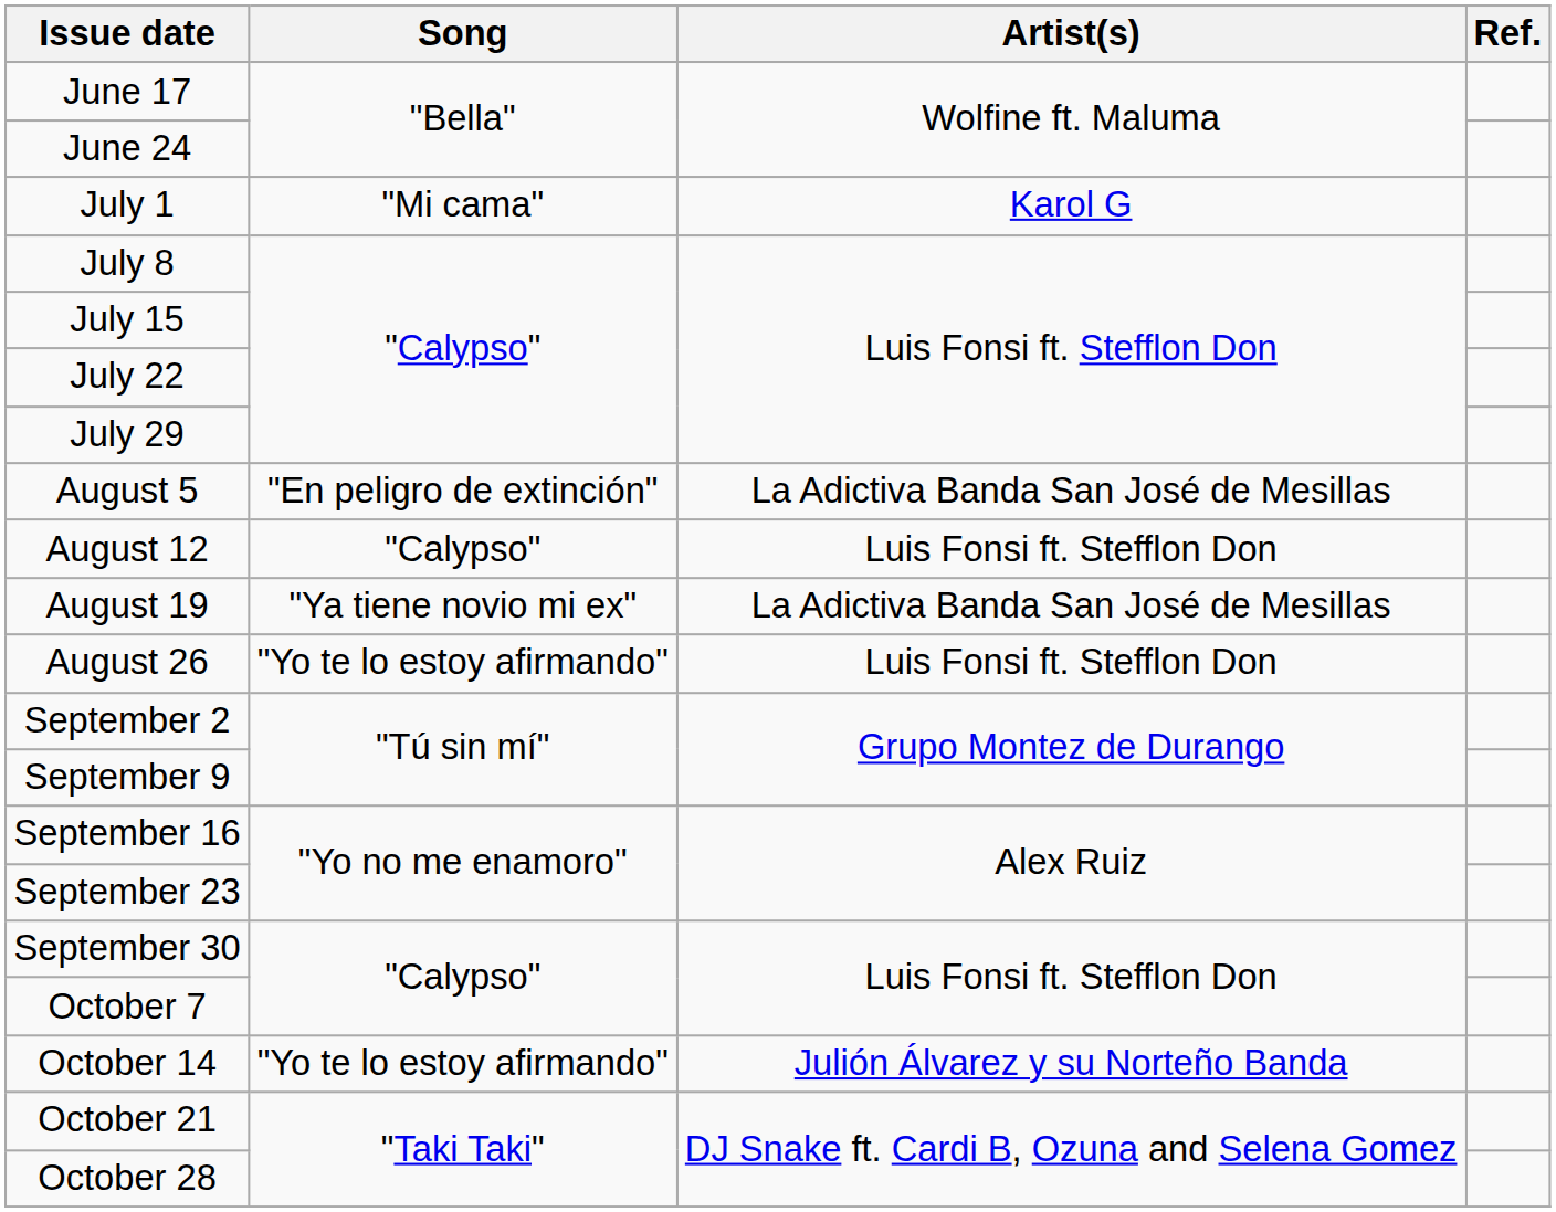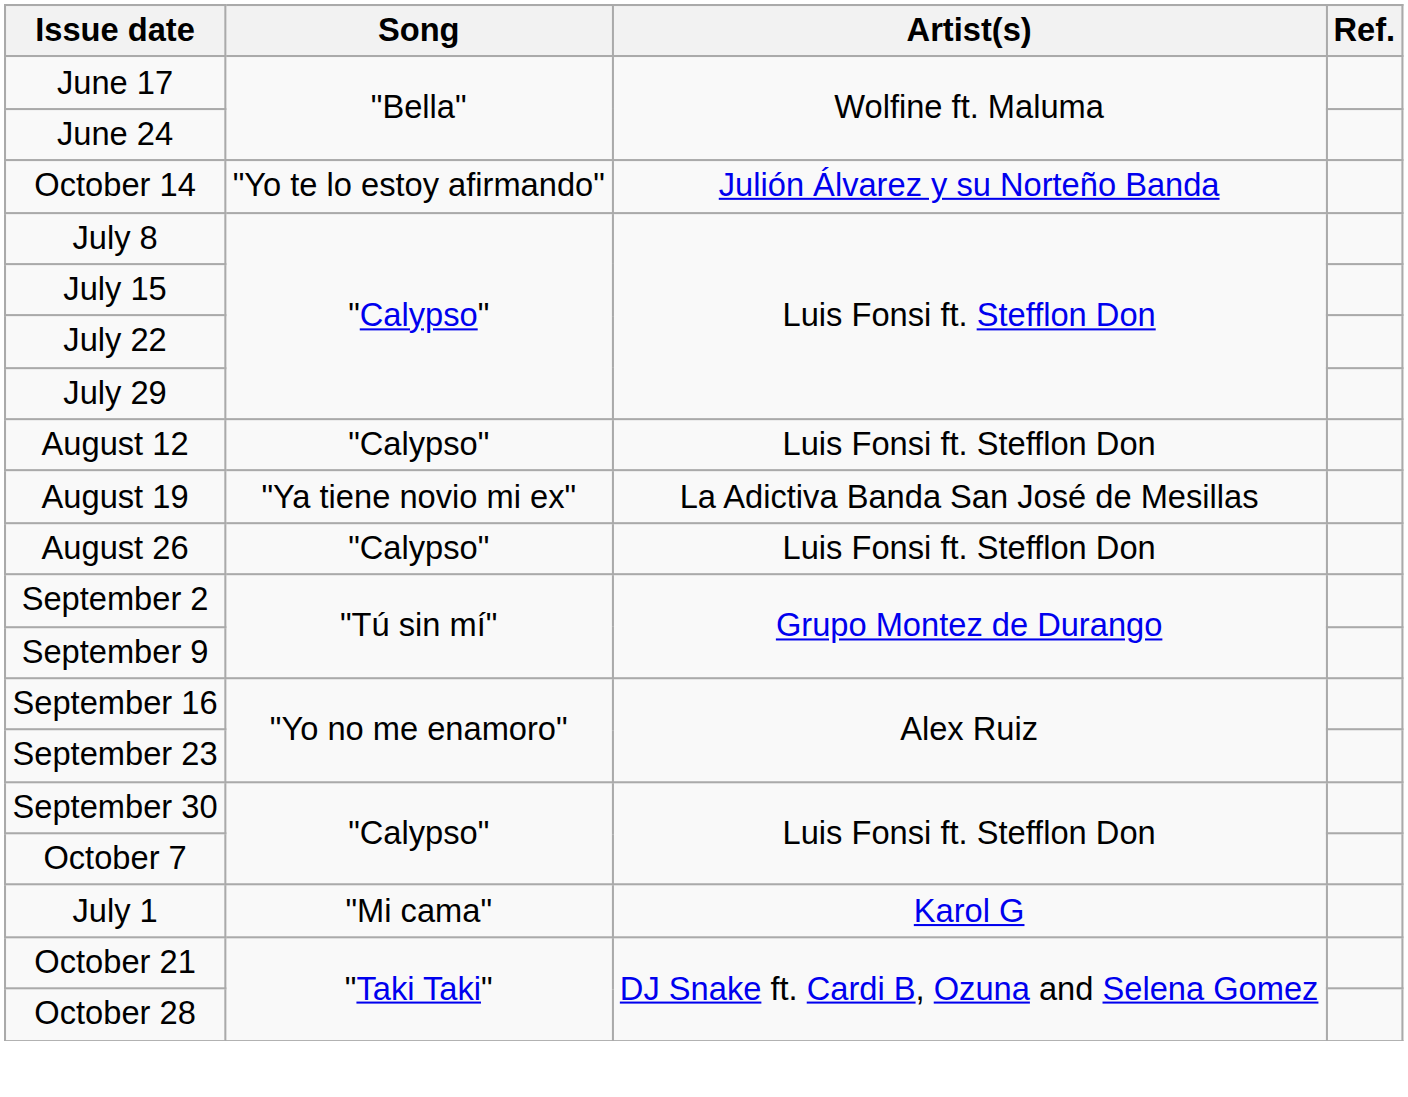 <table class="wikitable plainrowheaders" style="text-align: center;">
 <tr>
 <th>Issue date</th>
 <th>Song</th>
 <th>Artist(s)</th>
 <th>Ref.</th>
 </tr>
 <tr>
 <td>June 17</td>
 <td rowspan="2">"Bella"</td>
 <td rowspan="2">Wolfine ft. Maluma</td>
 <td></td>
 </tr>
 <tr>
 <td>June 24</td>
 <td></td>
 </tr>
 <tr>
-<td>July 1</td>
-<td rowspan="1">"Mi cama"</td>
-<td rowspan="1"><a href='#'>Karol G</a></td>
+<td>October 14</td>
+<td rowspan="1">"Yo te lo estoy afirmando"</td>
+<td rowspan="1"><a href='#'>Julión Álvarez y su Norteño Banda</a></td>
 <td></td>
 </tr>
 <tr>
 <td>July 8</td>
 <td rowspan="4">"<a href='#'>Calypso</a>"</td>
 <td rowspan="4">Luis Fonsi ft. <a href='#'>Stefflon Don</a></td>
 <td></td>
 </tr>
 <tr>
 <td>July 15</td>
 <td></td>
 </tr>
 <tr>
 <td>July 22</td>
 <td></td>
 </tr>
 <tr>
 <td>July 29</td>
 <td></td>
 </tr>
 <tr>
-<td>August 5</td>
-<td rowspan="1">"En peligro de extinción"</td>
-<td rowspan="1">La Adictiva Banda San José de Mesillas</td>
-<td></td>
-</tr>
-<tr>
 <td>August 12</td>
 <td rowspan="1">"Calypso"</td>
 <td rowspan="1">Luis Fonsi ft. Stefflon Don</td>
 <td></td>
 </tr>
 <tr>
 <td>August 19</td>
 <td rowspan="1">"Ya tiene novio mi ex"</td>
 <td rowspan="1">La Adictiva Banda San José de Mesillas</td>
 <td></td>
 </tr>
 <tr>
 <td>August 26</td>
-<td rowspan="1">"Yo te lo estoy afirmando"</td>
+<td rowspan="1">"Calypso"</td>
 <td rowspan="1">Luis Fonsi ft. Stefflon Don</td>
 <td></td>
 </tr>
 <tr>
 <td>September 2</td>
 <td rowspan="2">"Tú sin mí"</td>
 <td rowspan="2"><a href='#'>Grupo Montez de Durango</a></td>
 <td></td>
 </tr>
 <tr>
 <td>September 9</td>
 <td></td>
 </tr>
 <tr>
 <td>September 16</td>
 <td rowspan="2">"Yo no me enamoro"</td>
 <td rowspan="2">Alex Ruiz</td>
 <td></td>
 </tr>
 <tr>
 <td>September 23</td>
 <td></td>
 </tr>
 <tr>
 <td>September 30</td>
 <td rowspan="2">"Calypso"</td>
 <td rowspan="2">Luis Fonsi ft. Stefflon Don</td>
 <td></td>
 </tr>
 <tr>
 <td>October 7</td>
 <td></td>
 </tr>
 <tr>
-<td>October 14</td>
-<td rowspan="1">"Yo te lo estoy afirmando"</td>
-<td rowspan="1"><a href='#'>Julión Álvarez y su Norteño Banda</a></td>
+<td>July 1</td>
+<td rowspan="1">"Mi cama"</td>
+<td rowspan="1"><a href='#'>Karol G</a></td>
 <td></td>
 </tr>
 <tr>
 <td>October 21</td>
 <td rowspan="2">"<a href='#'>Taki Taki</a>"</td>
 <td rowspan="2"><a href='#'>DJ Snake</a> ft. <a href='#'>Cardi B</a>, <a href='#'>Ozuna</a> and <a href='#'>Selena Gomez</a></td>
 <td></td>
 </tr>
 <tr>
 <td>October 28</td>
 <td></td>
 </tr>
 <tr>
 </tr>
 </table>
